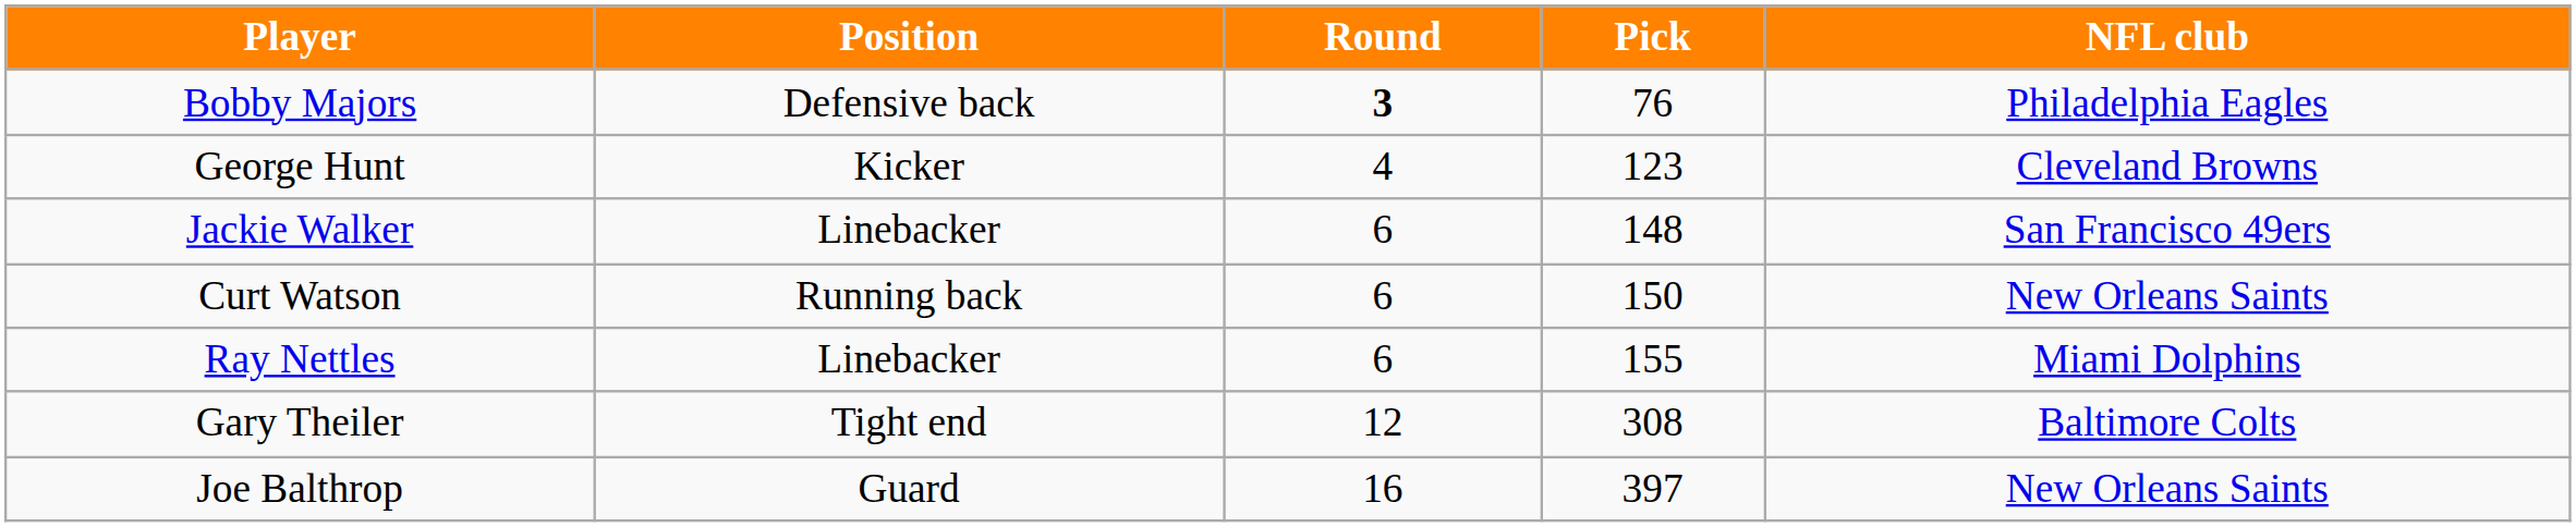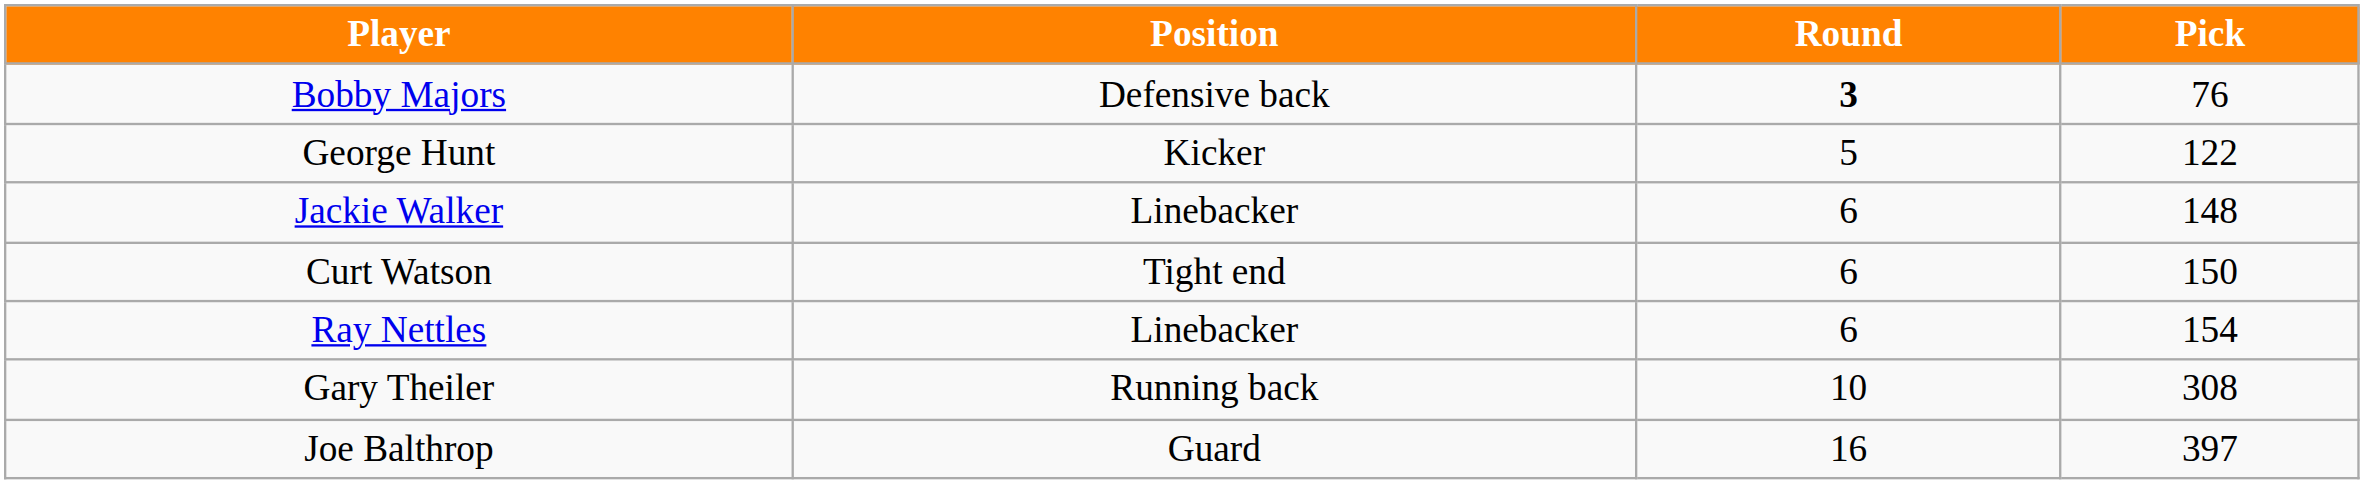 <table class="wikitable" width="80%">
 <tr align="center"  style="background:#FF8200;color:#FFFFFF;">
 <td><strong>Player</strong></td>
 <td><strong>Position</strong></td>
 <td><strong>Round</strong></td>
 <td><strong>Pick</strong></td>
-<td><strong>NFL club</strong></td>
 </tr>
 <tr align="center" bgcolor="">
 <td><a href='#'>Bobby Majors</a></td>
 <td>Defensive back</td>
 <td><strong>3</strong></td>
 <td>76</td>
-<td><a href='#'>Philadelphia Eagles</a></td>
 </tr>
 <tr align="center" bgcolor="">
 <td>George Hunt</td>
 <td>Kicker</td>
-<td>4</td>
-<td>123</td>
-<td><a href='#'>Cleveland Browns</a></td>
+<td>5</td>
+<td>122</td>
 </tr>
 <tr align="center" bgcolor="">
 <td><a href='#'>Jackie Walker</a></td>
 <td>Linebacker</td>
 <td>6</td>
 <td>148</td>
-<td><a href='#'>San Francisco 49ers</a></td>
 </tr>
 <tr align="center" bgcolor="">
 <td>Curt Watson</td>
-<td>Running back</td>
+<td>Tight end</td>
 <td>6</td>
 <td>150</td>
-<td><a href='#'>New Orleans Saints</a></td>
 </tr>
 <tr align="center" bgcolor="">
 <td><a href='#'>Ray Nettles</a></td>
 <td>Linebacker</td>
 <td>6</td>
-<td>155</td>
-<td><a href='#'>Miami Dolphins</a></td>
+<td>154</td>
 </tr>
 <tr align="center" bgcolor="">
 <td>Gary Theiler</td>
-<td>Tight end</td>
-<td>12</td>
+<td>Running back</td>
+<td>10</td>
 <td>308</td>
-<td><a href='#'>Baltimore Colts</a></td>
 </tr>
 <tr align="center" bgcolor="">
 <td>Joe Balthrop</td>
 <td>Guard</td>
 <td>16</td>
 <td>397</td>
-<td><a href='#'>New Orleans Saints</a></td>
 </tr>
 </table>
